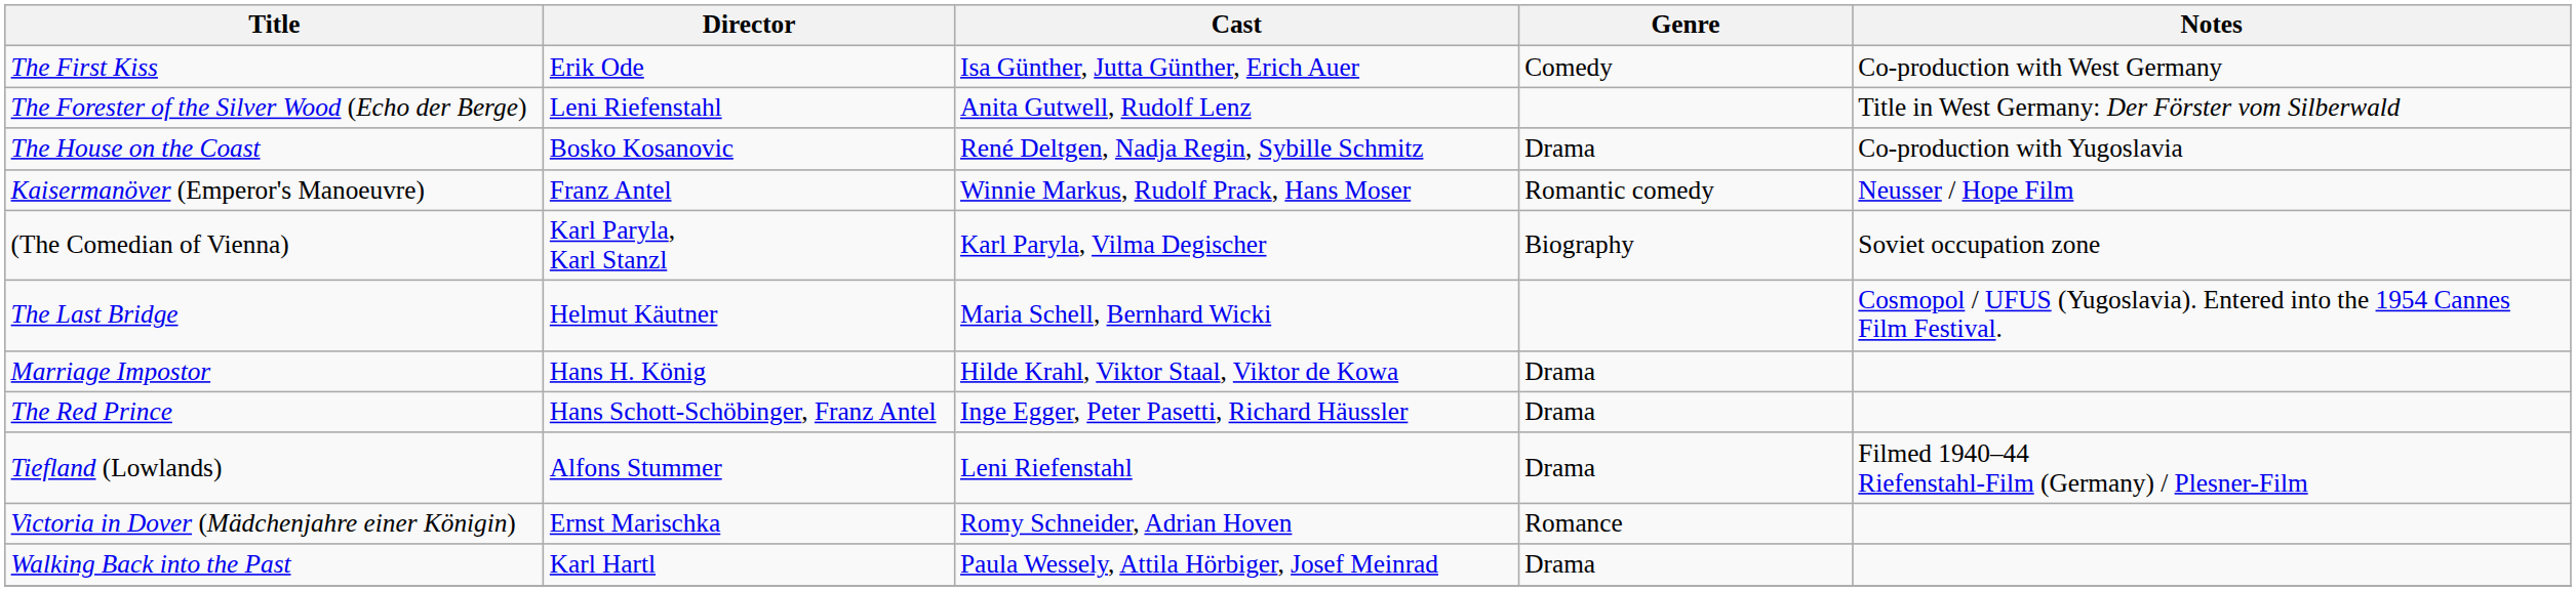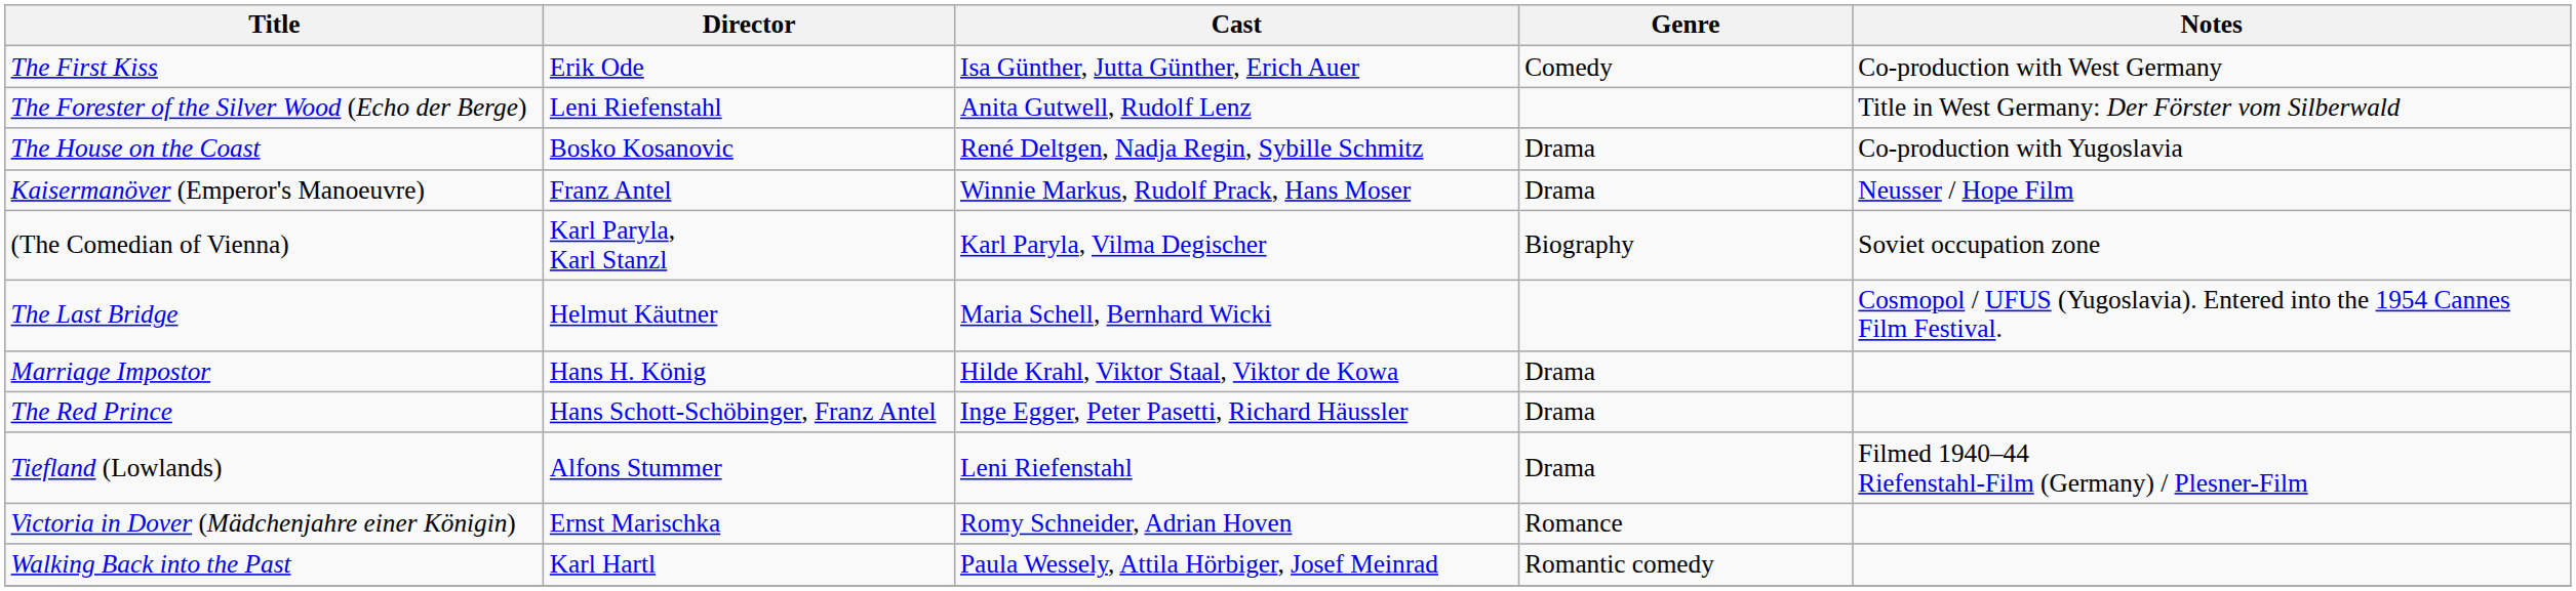 <table class="wikitable" width= "100%">
 <tr>
 <th width=21%>Title</th>
 <th width=16%>Director</th>
 <th width=22%>Cast</th>
 <th width=13%>Genre</th>
 <th width=28%>Notes</th>
 </tr>
 <tr>
 <td><em><a href='#'>The First Kiss</a></em></td>
 <td><a href='#'>Erik Ode</a></td>
 <td><a href='#'>Isa Günther</a>, <a href='#'>Jutta Günther</a>, <a href='#'>Erich Auer</a></td>
 <td>Comedy</td>
 <td>Co-production with West Germany</td>
 </tr>
 <tr>
 <td><em><a href='#'>The Forester of the Silver Wood</a></em> (<em>Echo der Berge</em>)</td>
 <td><a href='#'>Leni Riefenstahl</a></td>
 <td><a href='#'>Anita Gutwell</a>, <a href='#'>Rudolf Lenz</a></td>
 <td></td>
 <td>Title in West Germany: <em>Der Förster vom Silberwald</em></td>
 </tr>
 <tr>
 <td><em><a href='#'>The House on the Coast</a></em></td>
 <td><a href='#'>Bosko Kosanovic</a></td>
 <td><a href='#'>René Deltgen</a>, <a href='#'>Nadja Regin</a>, <a href='#'>Sybille Schmitz</a></td>
 <td>Drama</td>
 <td>Co-production with Yugoslavia</td>
 </tr>
 <tr>
 <td><em><a href='#'>Kaisermanöver</a></em> (Emperor's Manoeuvre)</td>
 <td><a href='#'>Franz Antel</a></td>
 <td><a href='#'>Winnie Markus</a>, <a href='#'>Rudolf Prack</a>, <a href='#'>Hans Moser</a></td>
-<td>Romantic comedy</td>
+<td>Drama</td>
 <td><a href='#'>Neusser</a> / <a href='#'>Hope Film</a></td>
 </tr>
 <tr>
 <td><em></em> (The Comedian of Vienna)</td>
 <td><a href='#'>Karl Paryla</a>, <br> <a href='#'>Karl Stanzl</a></td>
 <td><a href='#'>Karl Paryla</a>, <a href='#'>Vilma Degischer</a></td>
 <td>Biography</td>
 <td>Soviet occupation zone</td>
 </tr>
 <tr>
 <td><em><a href='#'>The Last Bridge</a></em></td>
 <td><a href='#'>Helmut Käutner</a></td>
 <td><a href='#'>Maria Schell</a>, <a href='#'>Bernhard Wicki</a></td>
 <td></td>
 <td><a href='#'>Cosmopol</a> / <a href='#'>UFUS</a> (Yugoslavia). Entered into the <a href='#'>1954 Cannes Film Festival</a>.</td>
 </tr>
 <tr>
 <td><em><a href='#'>Marriage Impostor</a></em></td>
 <td><a href='#'>Hans H. König</a></td>
 <td><a href='#'>Hilde Krahl</a>, <a href='#'>Viktor Staal</a>, <a href='#'>Viktor de Kowa</a></td>
 <td>Drama</td>
 <td></td>
 </tr>
 <tr>
 <td><em><a href='#'>The Red Prince</a></em></td>
 <td><a href='#'>Hans Schott-Schöbinger</a>, <a href='#'>Franz Antel</a></td>
 <td><a href='#'>Inge Egger</a>, <a href='#'>Peter Pasetti</a>, <a href='#'>Richard Häussler</a></td>
 <td>Drama</td>
 <td></td>
 </tr>
 <tr>
 <td><em><a href='#'>Tiefland</a></em> (Lowlands)</td>
 <td><a href='#'>Alfons Stummer</a></td>
 <td><a href='#'>Leni Riefenstahl</a></td>
 <td>Drama</td>
 <td>Filmed 1940–44 <br> <a href='#'>Riefenstahl-Film</a> (Germany) / <a href='#'>Plesner-Film</a></td>
 </tr>
 <tr>
 <td><em><a href='#'>Victoria in Dover</a></em> (<em>Mädchenjahre einer Königin</em>)</td>
 <td><a href='#'>Ernst Marischka</a></td>
 <td><a href='#'>Romy Schneider</a>, <a href='#'>Adrian Hoven</a></td>
 <td>Romance</td>
 <td></td>
 </tr>
 <tr>
 <td><em><a href='#'>Walking Back into the Past</a></em></td>
 <td><a href='#'>Karl Hartl</a></td>
 <td><a href='#'>Paula Wessely</a>, <a href='#'>Attila Hörbiger</a>, <a href='#'>Josef Meinrad</a></td>
-<td>Drama</td>
+<td>Romantic comedy</td>
 <td></td>
 </tr>
 <tr>
 </tr>
 </table>
